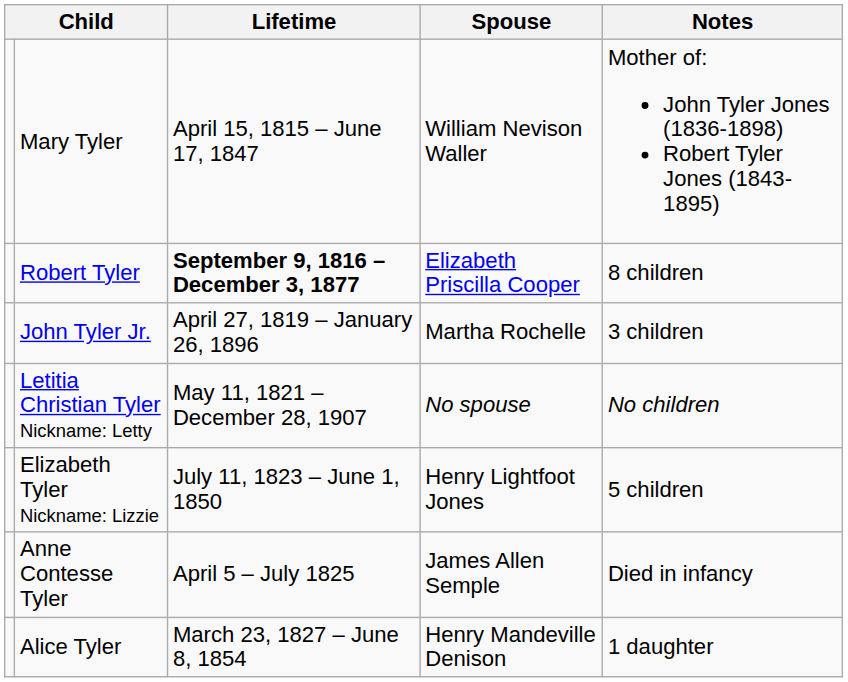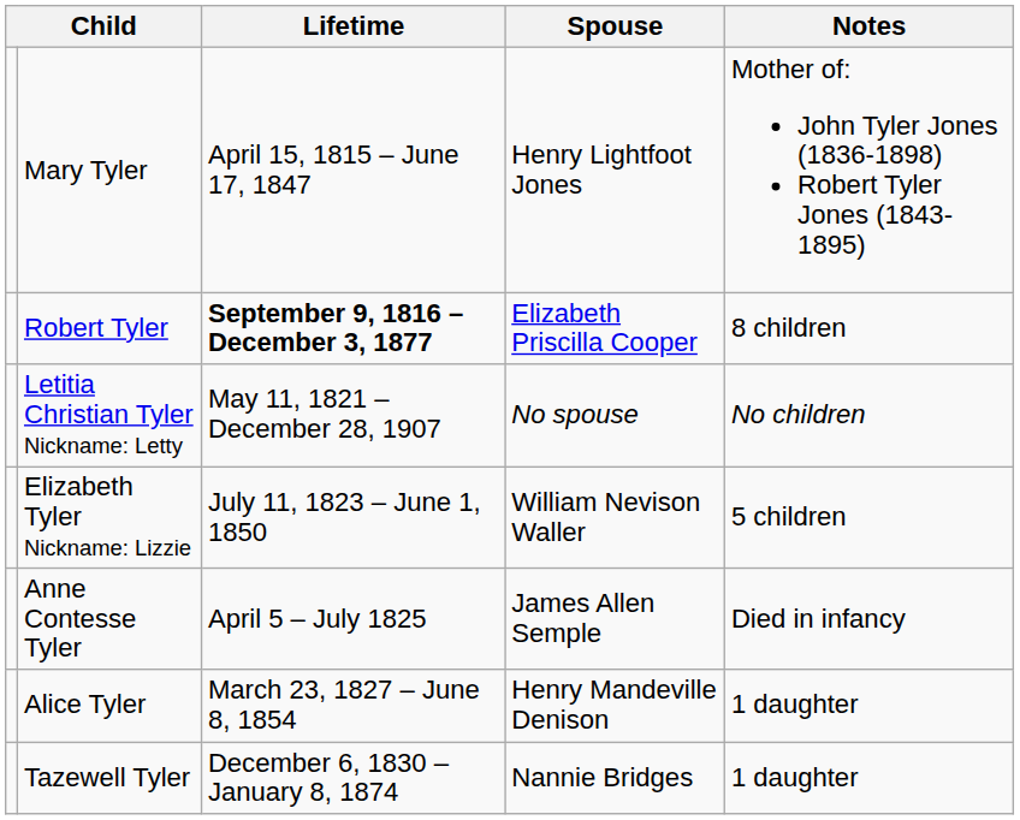 <table class="wikitable">
 <tr>
 <th colspan="2">Child</th>
 <th>Lifetime</th>
 <th>Spouse</th>
 <th>Notes</th>
 </tr>
 <tr>
 <td></td>
 <td>Mary Tyler</td>
 <td>April 15, 1815 – June 17, 1847</td>
-<td>William Nevison Waller</td>
+<td>Henry Lightfoot Jones</td>
 <td>Mother of:<br><ul><li>John Tyler Jones (1836-1898)</li><li>Robert Tyler Jones (1843-1895)</li></ul></td>
 </tr>
 <tr>
 <td></td>
 <td><a href='#'>Robert Tyler</a></td>
 <td><strong>September 9, 1816 – December 3, 1877</strong></td>
 <td><a href='#'>Elizabeth Priscilla Cooper</a></td>
 <td>8 children</td>
-</tr>
-<tr>
-<td></td>
-<td><a href='#'>John Tyler Jr.</a></td>
-<td>April 27, 1819 – January 26, 1896</td>
-<td>Martha Rochelle</td>
-<td>3 children</td>
 </tr>
 <tr>
 <td></td>
 <td><a href='#'>Letitia Christian Tyler</a><br><small>Nickname: Letty</small></td>
 <td>May 11, 1821 – December 28, 1907</td>
 <td><em>No spouse</em></td>
 <td><em>No children</em></td>
 </tr>
 <tr>
 <td></td>
 <td>Elizabeth Tyler<br><small>Nickname: Lizzie</small></td>
 <td>July 11, 1823 – June 1, 1850</td>
-<td>Henry Lightfoot Jones</td>
+<td>William Nevison Waller</td>
 <td>5 children</td>
 </tr>
 <tr>
 <td></td>
 <td>Anne Contesse Tyler</td>
 <td>April 5 – July 1825</td>
 <td>James Allen Semple</td>
 <td>Died in infancy</td>
 </tr>
 <tr>
 <td></td>
 <td>Alice Tyler</td>
 <td>March 23, 1827 – June 8, 1854</td>
 <td>Henry Mandeville Denison</td>
 <td>1 daughter</td>
 </tr>
+<tr>
+<td></td>
+<td>Tazewell Tyler</td>
+<td>December 6, 1830 – January 8, 1874</td>
+<td>Nannie Bridges</td>
+<td>1 daughter</td>
+</tr>
 </table>
